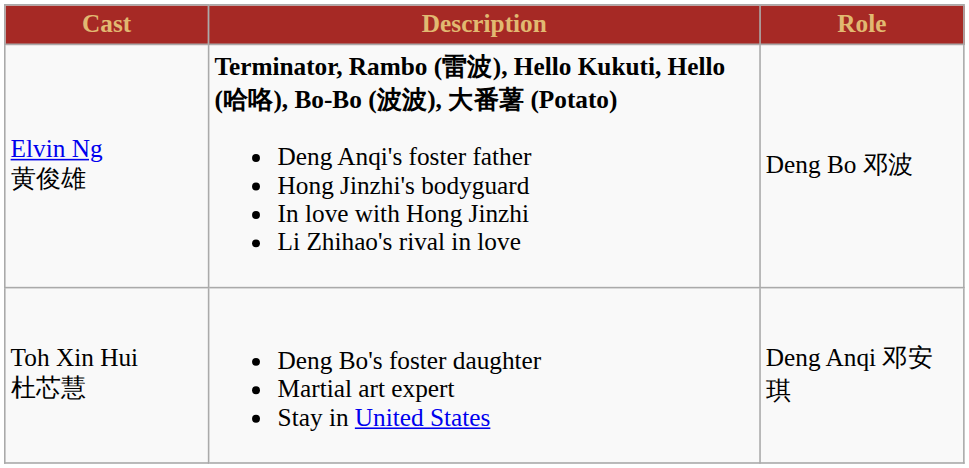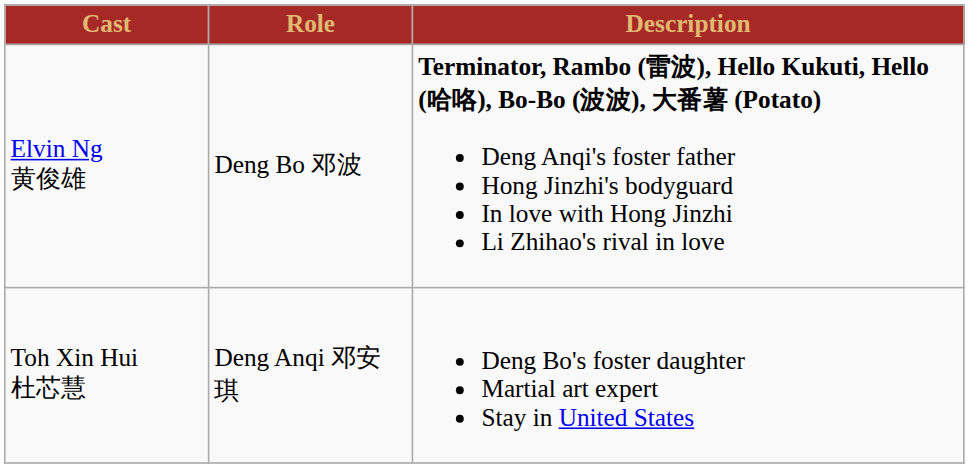 <table class="wikitable">
 <tr>
 <th style="background:#A62925; color:#e1b971;width:17%">Cast</th>
+<th style="background:#A62925; color:#e1b971;width:17%">Role</th>
 <th style="background:#A62925; color:#e1b971;width:46%">Description</th>
-<th style="background:#A62925; color:#e1b971;width:17%">Role</th>
 </tr>
 <tr>
 <td><a href='#'>Elvin Ng</a><br>黄俊雄</td>
+<td>Deng Bo 邓波</td>
 <td><strong>Terminator, Rambo (雷波), Hello Kukuti, Hello (哈咯), Bo-Bo (波波), 大番薯 (Potato) </strong><br><ul><li>Deng Anqi's foster father</li><li>Hong Jinzhi's bodyguard</li><li>In love with Hong Jinzhi</li><li>Li Zhihao's rival in love</li></ul></td>
-<td>Deng Bo 邓波</td>
 </tr>
 <tr>
 <td>Toh Xin Hui<br>杜芯慧</td>
+<td>Deng Anqi 邓安琪</td>
 <td><br><ul><li>Deng Bo's foster daughter</li><li>Martial art expert</li><li>Stay in <a href='#'>United States</a></li></ul></td>
-<td>Deng Anqi 邓安琪</td>
 </tr>
 </table>
